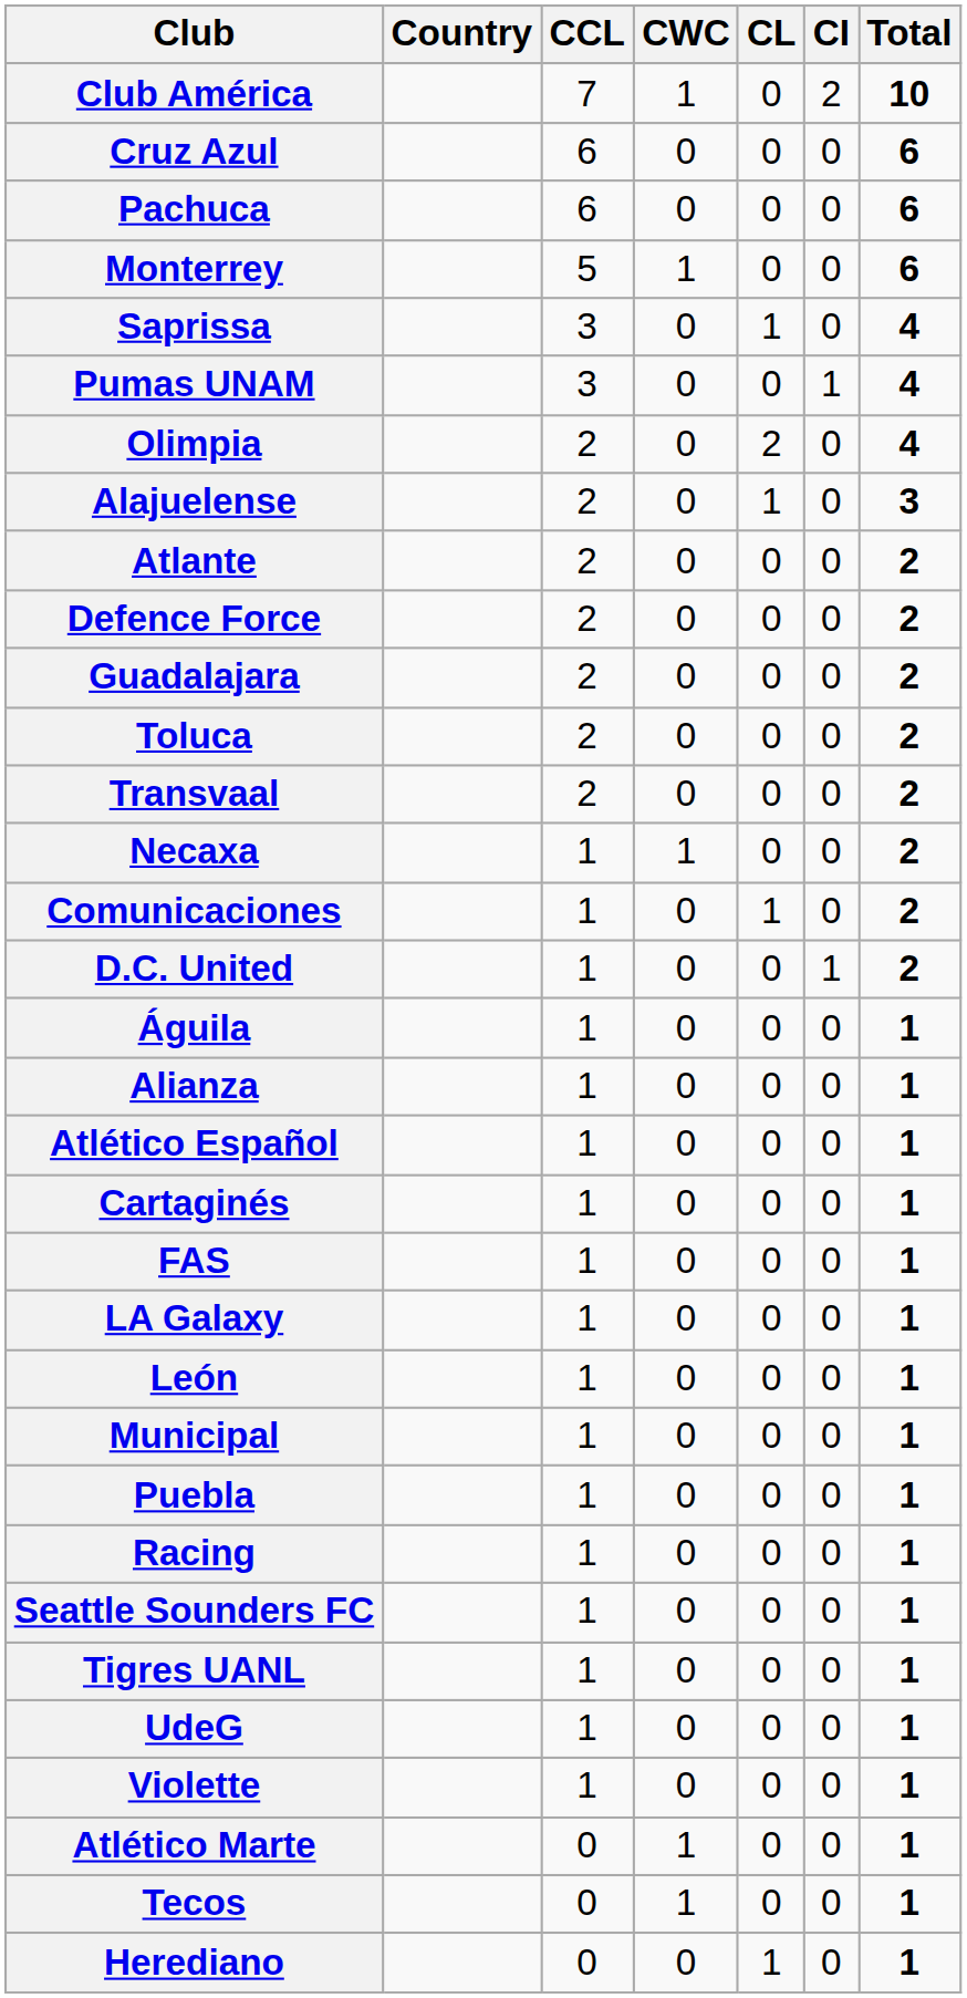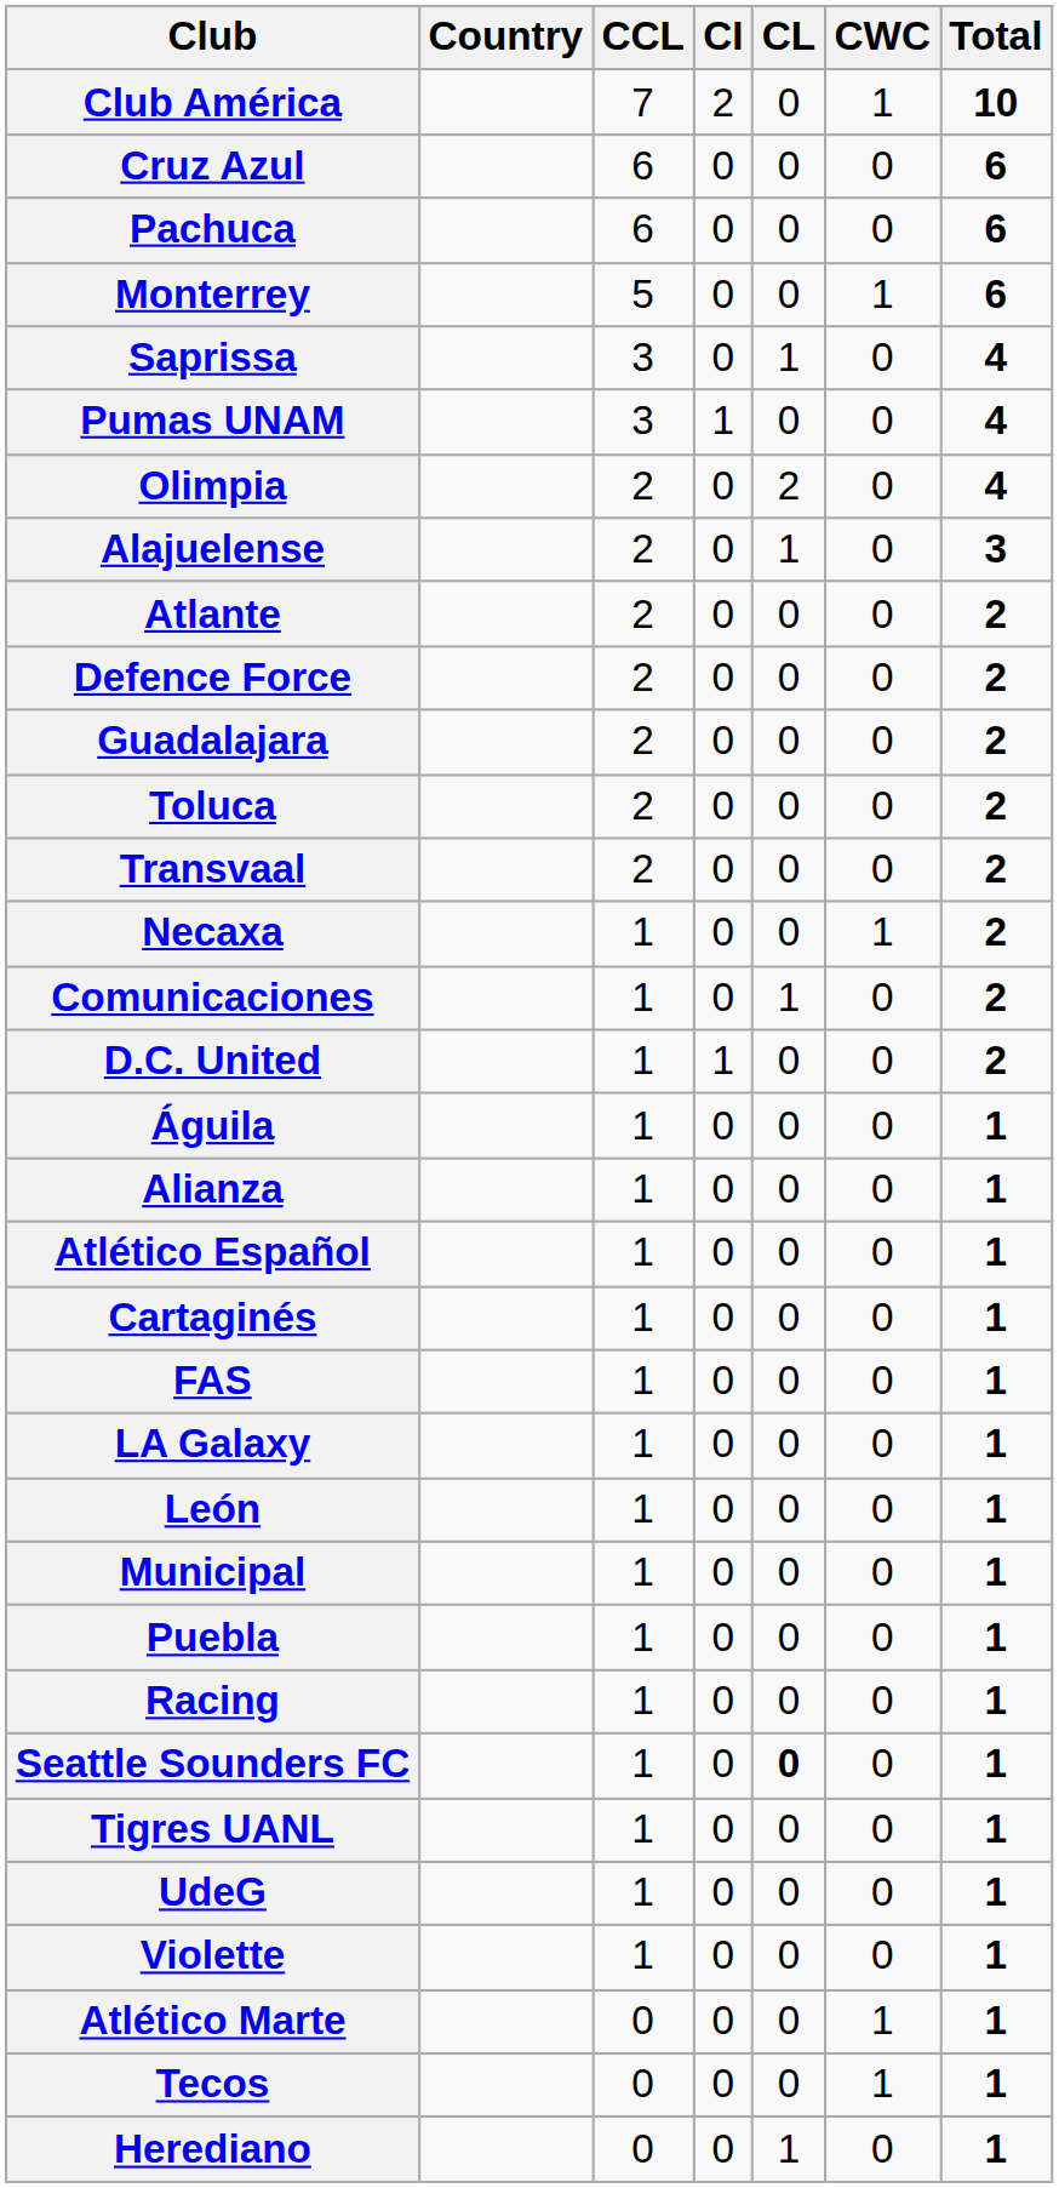 <table class="sortable plainrowheaders wikitable">
 <tr>
 <th scope="col">Club</th>
 <th scope="col">Country</th>
 <th scope="col">CCL</th>
+<th scope="col">CI</th>
+<th scope="col">CL</th>
 <th scope="col">CWC</th>
-<th scope="col">CL</th>
-<th scope="col">CI</th>
 <th scope="col">Total</th>
 </tr>
 <tr>
 <th scope="row"><a href='#'>Club América</a></th>
 <td></td>
 <td align=center>7</td>
+<td align=center>2</td>
+<td align=center>0</td>
 <td align=center>1</td>
-<td align=center>0</td>
-<td align=center>2</td>
 <td align=center><strong>10</strong></td>
 </tr>
 <tr>
 <th scope="row"><a href='#'>Cruz Azul</a></th>
 <td></td>
 <td align=center>6</td>
 <td align=center>0</td>
 <td align=center>0</td>
 <td align=center>0</td>
 <td align=center><strong>6</strong></td>
 </tr>
 <tr>
 <th scope="row"><a href='#'>Pachuca</a></th>
 <td></td>
 <td align=center>6</td>
 <td align=center>0</td>
 <td align=center>0</td>
 <td align=center>0</td>
 <td align=center><strong>6</strong></td>
 </tr>
 <tr>
 <th scope="row"><a href='#'>Monterrey</a></th>
 <td></td>
 <td align=center>5</td>
-<td align=center>1</td>
 <td align=center>0</td>
 <td align=center>0</td>
+<td align=center>1</td>
 <td align=center><strong>6</strong></td>
 </tr>
 <tr>
 <th scope="row"><a href='#'>Saprissa</a></th>
 <td></td>
 <td align=center>3</td>
 <td align=center>0</td>
 <td align=center>1</td>
 <td align=center>0</td>
 <td align=center><strong>4</strong></td>
 </tr>
 <tr>
 <th scope="row"><a href='#'>Pumas UNAM</a></th>
 <td></td>
 <td align=center>3</td>
+<td align=center>1</td>
 <td align=center>0</td>
 <td align=center>0</td>
-<td align=center>1</td>
 <td align=center><strong>4</strong></td>
 </tr>
 <tr>
 <th scope="row"><a href='#'>Olimpia</a></th>
 <td></td>
 <td align="center">2</td>
 <td align="center">0</td>
 <td align="center">2</td>
 <td align="center">0</td>
 <td align="center"><strong>4</strong></td>
 </tr>
 <tr>
 <th scope="row"><a href='#'>Alajuelense</a></th>
 <td></td>
 <td align=center>2</td>
 <td align=center>0</td>
 <td align=center>1</td>
 <td align=center>0</td>
 <td align=center><strong>3</strong></td>
 </tr>
 <tr>
 <th scope="row"><a href='#'>Atlante</a></th>
 <td></td>
 <td align=center>2</td>
 <td align=center>0</td>
 <td align=center>0</td>
 <td align=center>0</td>
 <td align=center><strong>2</strong></td>
 </tr>
 <tr>
 <th scope="row"><a href='#'>Defence Force</a></th>
 <td></td>
 <td align=center>2</td>
 <td align=center>0</td>
 <td align=center>0</td>
 <td align=center>0</td>
 <td align=center><strong>2</strong></td>
 </tr>
 <tr>
 <th scope="row"><a href='#'>Guadalajara</a></th>
 <td></td>
 <td align=center>2</td>
 <td align=center>0</td>
 <td align=center>0</td>
 <td align=center>0</td>
 <td align=center><strong>2</strong></td>
 </tr>
 <tr>
 <th scope="row"><a href='#'>Toluca</a></th>
 <td></td>
 <td align=center>2</td>
 <td align=center>0</td>
 <td align=center>0</td>
 <td align=center>0</td>
 <td align=center><strong>2</strong></td>
 </tr>
 <tr>
 <th scope="row"><a href='#'>Transvaal</a></th>
 <td></td>
 <td align=center>2</td>
 <td align=center>0</td>
 <td align=center>0</td>
 <td align=center>0</td>
 <td align=center><strong>2</strong></td>
 </tr>
 <tr>
 <th scope="row"><a href='#'>Necaxa</a></th>
 <td></td>
 <td align=center>1</td>
-<td align=center>1</td>
 <td align=center>0</td>
 <td align=center>0</td>
+<td align=center>1</td>
 <td align=center><strong>2</strong></td>
 </tr>
 <tr>
 <th scope="row"><a href='#'>Comunicaciones</a></th>
 <td></td>
 <td align=center>1</td>
 <td align=center>0</td>
 <td align=center>1</td>
 <td align=center>0</td>
 <td align=center><strong>2</strong></td>
 </tr>
 <tr>
 <th scope="row"><a href='#'>D.C. United</a></th>
 <td></td>
 <td align=center>1</td>
+<td align=center>1</td>
 <td align=center>0</td>
 <td align=center>0</td>
-<td align=center>1</td>
 <td align=center><strong>2</strong></td>
 </tr>
 <tr>
 <th scope="row"><a href='#'>Águila</a></th>
 <td></td>
 <td align=center>1</td>
 <td align=center>0</td>
 <td align=center>0</td>
 <td align=center>0</td>
 <td align=center><strong>1</strong></td>
 </tr>
 <tr>
 <th scope="row"><a href='#'>Alianza</a></th>
 <td></td>
 <td align=center>1</td>
 <td align=center>0</td>
 <td align=center>0</td>
 <td align=center>0</td>
 <td align=center><strong>1</strong></td>
 </tr>
 <tr>
 <th scope="row"><a href='#'>Atlético Español</a></th>
 <td></td>
 <td align=center>1</td>
 <td align=center>0</td>
 <td align=center>0</td>
 <td align=center>0</td>
 <td align=center><strong>1</strong></td>
 </tr>
 <tr>
 <th scope="row"><a href='#'>Cartaginés</a></th>
 <td></td>
 <td align=center>1</td>
 <td align=center>0</td>
 <td align=center>0</td>
 <td align=center>0</td>
 <td align=center><strong>1</strong></td>
 </tr>
 <tr>
 <th scope="row"><a href='#'>FAS</a></th>
 <td></td>
 <td align=center>1</td>
 <td align=center>0</td>
 <td align=center>0</td>
 <td align=center>0</td>
 <td align=center><strong>1</strong></td>
 </tr>
 <tr>
 <th scope="row"><a href='#'>LA Galaxy</a></th>
 <td></td>
 <td align=center>1</td>
 <td align=center>0</td>
 <td align=center>0</td>
 <td align=center>0</td>
 <td align=center><strong>1</strong></td>
 </tr>
 <tr>
 <th scope="row"><a href='#'>León</a></th>
 <td></td>
 <td align=center>1</td>
 <td align=center>0</td>
 <td align=center>0</td>
 <td align=center>0</td>
 <td align=center><strong>1</strong></td>
 </tr>
 <tr>
 <th scope="row"><a href='#'>Municipal</a></th>
 <td></td>
 <td align=center>1</td>
 <td align=center>0</td>
 <td align=center>0</td>
 <td align=center>0</td>
 <td align=center><strong>1</strong></td>
 </tr>
 <tr>
 <th scope="row"><a href='#'>Puebla</a></th>
 <td></td>
 <td align=center>1</td>
 <td align=center>0</td>
 <td align=center>0</td>
 <td align=center>0</td>
 <td align=center><strong>1</strong></td>
 </tr>
 <tr>
 <th scope="row"><a href='#'>Racing</a></th>
 <td></td>
 <td align=center>1</td>
 <td align=center>0</td>
 <td align=center>0</td>
 <td align=center>0</td>
 <td align=center><strong>1</strong></td>
 </tr>
 <tr>
 <th scope="row"><a href='#'>Seattle Sounders FC</a></th>
 <td></td>
 <td align=center>1</td>
 <td align=center>0</td>
-<td align=center>0</td>
+<td align=center><strong>0</strong></td>
 <td align=center>0</td>
 <td align=center><strong>1</strong></td>
 </tr>
 <tr>
 <th scope="row"><a href='#'>Tigres UANL</a></th>
 <td></td>
 <td align=center>1</td>
 <td align=center>0</td>
 <td align=center>0</td>
 <td align=center>0</td>
 <td align=center><strong>1</strong></td>
 </tr>
 <tr>
 <th scope="row"><a href='#'>UdeG</a></th>
 <td></td>
 <td align=center>1</td>
 <td align=center>0</td>
 <td align=center>0</td>
 <td align=center>0</td>
 <td align=center><strong>1</strong></td>
 </tr>
 <tr>
 <th scope="row"><a href='#'>Violette</a></th>
 <td></td>
 <td align=center>1</td>
 <td align=center>0</td>
 <td align=center>0</td>
 <td align=center>0</td>
 <td align=center><strong>1</strong></td>
 </tr>
 <tr>
 <th scope="row"><a href='#'>Atlético Marte</a></th>
 <td></td>
 <td align=center>0</td>
-<td align=center>1</td>
 <td align=center>0</td>
 <td align=center>0</td>
+<td align=center>1</td>
 <td align=center><strong>1</strong></td>
 </tr>
 <tr>
 <th scope="row"><a href='#'>Tecos</a></th>
 <td></td>
 <td align=center>0</td>
-<td align=center>1</td>
 <td align=center>0</td>
 <td align=center>0</td>
+<td align=center>1</td>
 <td align=center><strong>1</strong></td>
 </tr>
 <tr>
 <th scope="row"><a href='#'>Herediano</a></th>
 <td></td>
 <td align=center>0</td>
 <td align=center>0</td>
 <td align=center>1</td>
 <td align=center>0</td>
 <td align=center><strong>1</strong></td>
 </tr>
 </table>
